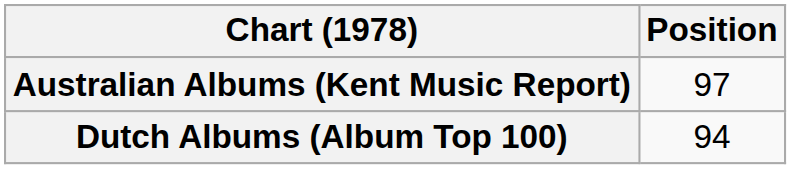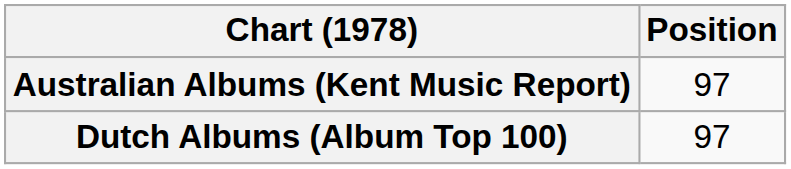 <table class="wikitable sortable plainrowheaders" style="text-align:center;">
 <tr>
 <th scope="col">Chart (1978)</th>
 <th scope="col">Position</th>
 </tr>
 <tr>
 <th scope="row">Australian Albums (Kent Music Report)</th>
 <td>97</td>
 </tr>
 <tr>
 <th scope="row">Dutch Albums (Album Top 100)</th>
-<td>94</td>
+<td>97</td>
 </tr>
 </table>
